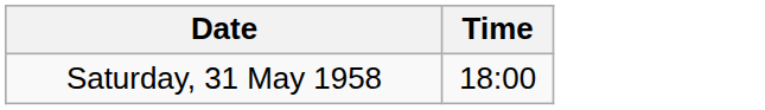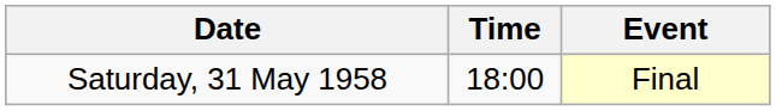 <table class = "wikitable" style="text-align:center;">
 <tr>
 <th width=220>Date</th>
 <th width=50>Time</th>
+<th width=100>Event</th>
 </tr>
 <tr>
 <td>Saturday, 31 May 1958</td>
 <td>18:00</td>
+<td bgcolor=ffffcc>Final</td>
 </tr>
 </table>
